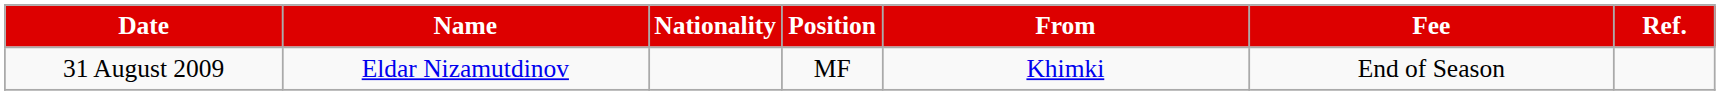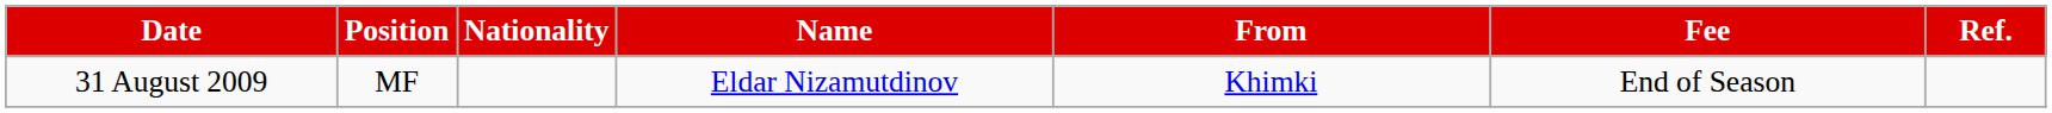 <table class="wikitable"  style="text-align:center; font-size:90%; ">
 <tr>
 <th style="background:#DD0000; color:white; width:150px;">Date</th>
+<th style="background:#DD0000; color:white; width:50px;">Position</th>
+<th style="background:#DD0000; color:white; width:50px;">Nationality</th>
 <th style="background:#DD0000; color:white; width:200px;">Name</th>
-<th style="background:#DD0000; color:white; width:50px;">Nationality</th>
-<th style="background:#DD0000; color:white; width:50px;">Position</th>
 <th style="background:#DD0000; color:white; width:200px;">From</th>
 <th style="background:#DD0000; color:white; width:200px;">Fee</th>
 <th style="background:#DD0000; color:white; width:50px;">Ref.</th>
 </tr>
 <tr>
 <td>31 August 2009</td>
+<td>MF</td>
+<td></td>
 <td><a href='#'>Eldar Nizamutdinov</a></td>
-<td></td>
-<td>MF</td>
 <td><a href='#'>Khimki</a></td>
 <td>End of Season</td>
 <td></td>
 </tr>
 </table>
